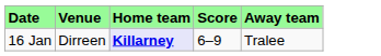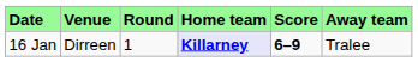 <table class="wikitable" style=" float:left; margin:0.5em auto; font-size:95%">
 <tr bgcolor="#98FB98">
 <td><strong>Date</strong></td>
 <td><strong>Venue</strong></td>
+<td><strong>Round</strong></td>
 <td><strong>Home team</strong></td>
 <td><strong>Score</strong></td>
 <td><strong>Away team</strong></td>
 </tr>
 <tr>
 <td>16 Jan</td>
 <td>Dirreen</td>
+<td>1</td>
 <td style="background: lavender;"><strong><a href='#'>Killarney</a></strong></td>
-<td>6–9</td>
+<td><strong>6–9</strong></td>
 <td>Tralee</td>
 </tr>
 </table>
